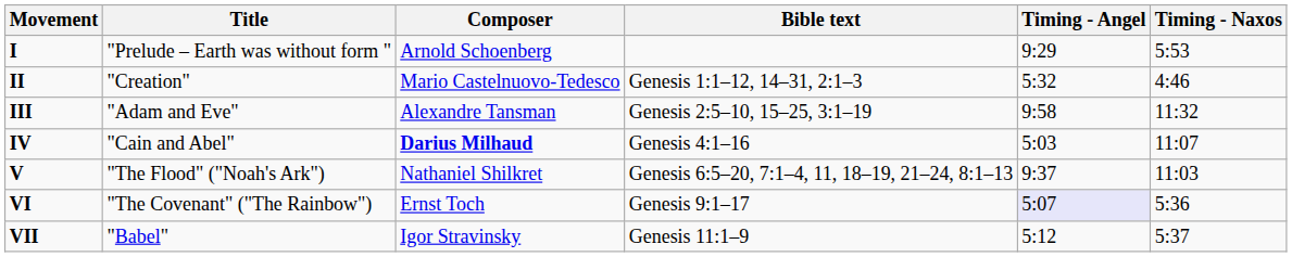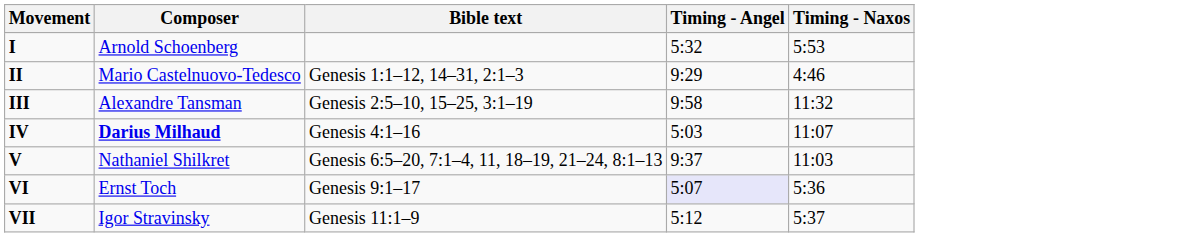 <table class="wikitable">
 <tr>
 <th>Movement</th>
-<th>Title</th>
 <th>Composer</th>
 <th>Bible text</th>
 <th>Timing - Angel</th>
 <th>Timing - Naxos</th>
 </tr>
 <tr>
 <td><strong>I</strong></td>
-<td>"Prelude – Earth was without form "</td>
 <td><a href='#'>Arnold Schoenberg</a></td>
 <td></td>
-<td>9:29</td>
+<td>5:32</td>
 <td>5:53</td>
 </tr>
 <tr>
 <td><strong>II</strong></td>
-<td>"Creation"</td>
 <td><a href='#'>Mario Castelnuovo-Tedesco</a></td>
 <td>Genesis 1:1–12, 14–31, 2:1–3</td>
-<td>5:32</td>
+<td>9:29</td>
 <td>4:46</td>
 </tr>
 <tr>
 <td><strong>III</strong></td>
-<td>"Adam and Eve"</td>
 <td><a href='#'>Alexandre Tansman</a></td>
 <td>Genesis 2:5–10, 15–25, 3:1–19</td>
 <td>9:58</td>
 <td>11:32</td>
 </tr>
 <tr>
 <td><strong>IV</strong></td>
-<td>"Cain and Abel"</td>
 <td><strong><a href='#'>Darius Milhaud</a></strong></td>
 <td>Genesis 4:1–16</td>
 <td>5:03</td>
 <td>11:07</td>
 </tr>
 <tr>
 <td><strong>V</strong></td>
-<td>"The Flood" ("Noah's Ark")</td>
 <td><a href='#'>Nathaniel Shilkret</a></td>
 <td>Genesis 6:5–20, 7:1–4, 11, 18–19, 21–24, 8:1–13</td>
 <td>9:37</td>
 <td>11:03</td>
 </tr>
 <tr>
 <td><strong>VI</strong></td>
-<td>"The Covenant" ("The Rainbow")</td>
 <td><a href='#'>Ernst Toch</a></td>
 <td>Genesis 9:1–17</td>
 <td style="background: lavender;">5:07</td>
 <td>5:36</td>
 </tr>
 <tr>
 <td><strong>VII</strong></td>
-<td>"<a href='#'>Babel</a>"</td>
 <td><a href='#'>Igor Stravinsky</a></td>
 <td>Genesis 11:1–9</td>
 <td>5:12</td>
 <td>5:37</td>
 </tr>
 </table>
